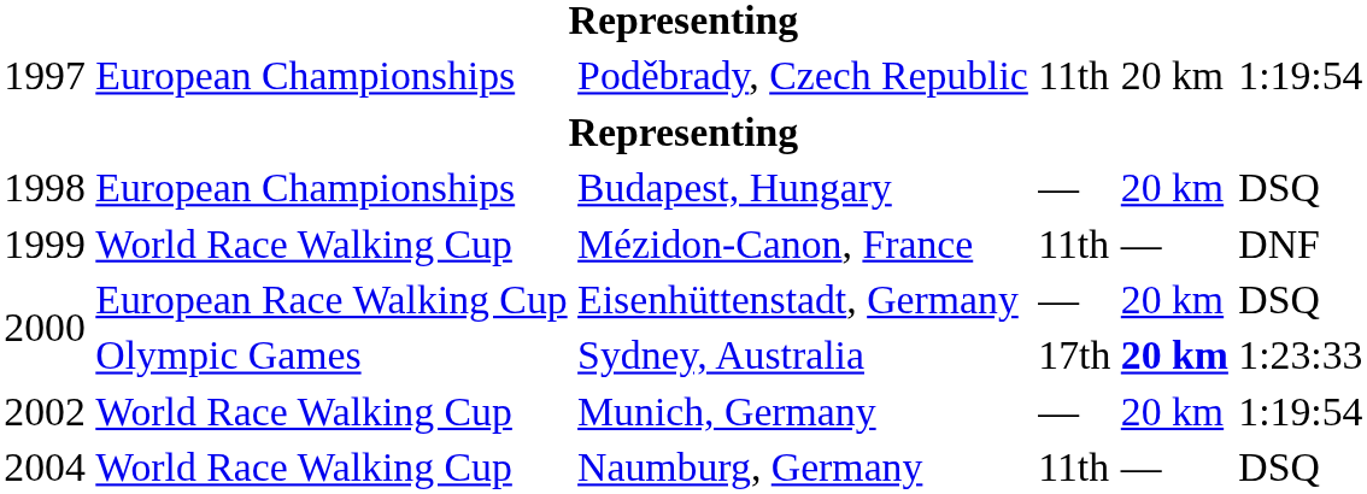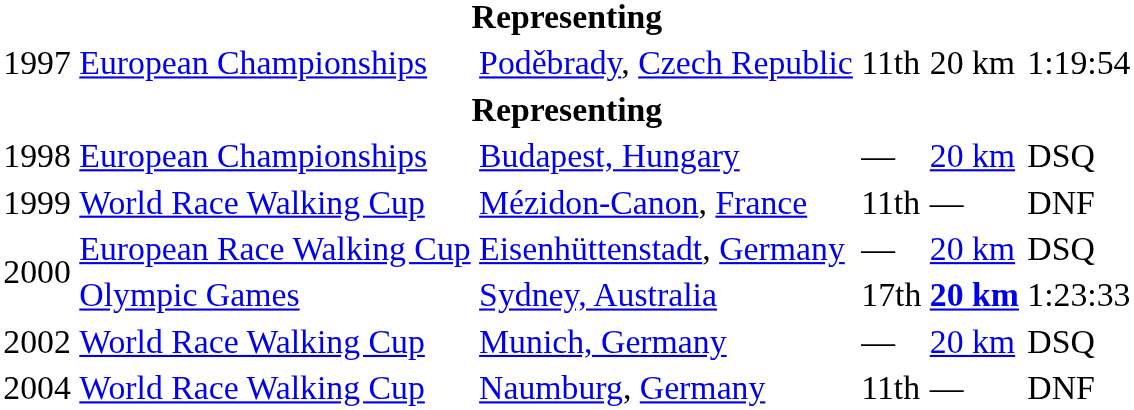 <table>
 <tr>
 <th colspan="6">Representing </th>
 </tr>
 <tr>
 <td>1997</td>
 <td><a href='#'>European Championships</a></td>
 <td><a href='#'>Poděbrady</a>, <a href='#'>Czech Republic</a></td>
 <td>11th</td>
 <td>20 km</td>
 <td>1:19:54</td>
 </tr>
 <tr>
 <th colspan="6">Representing </th>
 </tr>
 <tr>
 <td>1998</td>
 <td><a href='#'>European Championships</a></td>
 <td><a href='#'>Budapest, Hungary</a></td>
 <td>—</td>
 <td><a href='#'>20 km</a></td>
 <td>DSQ</td>
 </tr>
 <tr>
 <td>1999</td>
 <td><a href='#'>World Race Walking Cup</a></td>
 <td><a href='#'>Mézidon-Canon</a>, <a href='#'>France</a></td>
 <td>11th</td>
 <td>—</td>
 <td>DNF</td>
 </tr>
 <tr>
 <td rowspan=2>2000</td>
 <td><a href='#'>European Race Walking Cup</a></td>
 <td><a href='#'>Eisenhüttenstadt</a>, <a href='#'>Germany</a></td>
 <td>—</td>
 <td><a href='#'>20 km</a></td>
 <td>DSQ</td>
 </tr>
 <tr>
 <td><a href='#'>Olympic Games</a></td>
 <td><a href='#'>Sydney, Australia</a></td>
 <td>17th</td>
 <td><strong><a href='#'>20 km</a></strong></td>
 <td>1:23:33</td>
 </tr>
 <tr>
 <td>2002</td>
 <td><a href='#'>World Race Walking Cup</a></td>
 <td><a href='#'>Munich, Germany</a></td>
 <td>—</td>
 <td><a href='#'>20 km</a></td>
-<td>1:19:54</td>
+<td>DSQ</td>
 </tr>
 <tr>
 <td>2004</td>
 <td><a href='#'>World Race Walking Cup</a></td>
 <td><a href='#'>Naumburg</a>, <a href='#'>Germany</a></td>
 <td>11th</td>
 <td>—</td>
-<td>DSQ</td>
+<td>DNF</td>
 </tr>
 </table>
